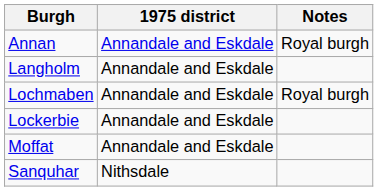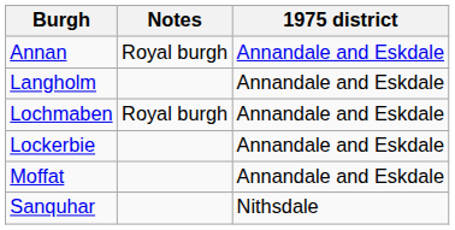 <table class="wikitable">
 <tr>
 <th>Burgh</th>
+<th>Notes</th>
 <th>1975 district</th>
-<th>Notes</th>
 </tr>
 <tr>
 <td><a href='#'>Annan</a></td>
+<td>Royal burgh</td>
 <td><a href='#'>Annandale and Eskdale</a></td>
-<td>Royal burgh</td>
 </tr>
 <tr>
 <td><a href='#'>Langholm</a></td>
+<td></td>
 <td>Annandale and Eskdale</td>
-<td></td>
 </tr>
 <tr>
 <td><a href='#'>Lochmaben</a></td>
+<td>Royal burgh</td>
 <td>Annandale and Eskdale</td>
-<td>Royal burgh</td>
 </tr>
 <tr>
 <td><a href='#'>Lockerbie</a></td>
+<td></td>
 <td>Annandale and Eskdale</td>
-<td></td>
 </tr>
 <tr>
 <td><a href='#'>Moffat</a></td>
+<td></td>
 <td>Annandale and Eskdale</td>
-<td></td>
 </tr>
 <tr>
 <td><a href='#'>Sanquhar</a></td>
+<td></td>
 <td>Nithsdale</td>
-<td></td>
 </tr>
 </table>
